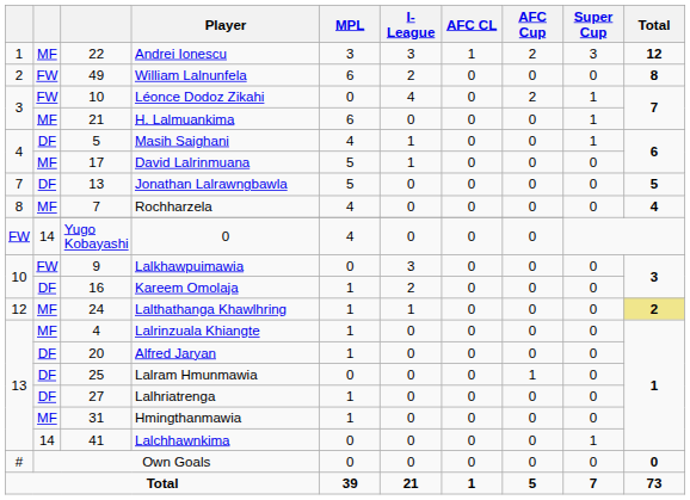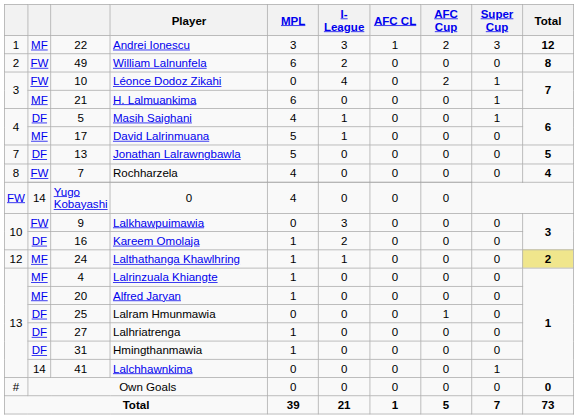 <table class="wikitable sortable" style="font-size: 95%; text-align: center">
 <tr>
 <th width=10></th>
 <th width=10></th>
 <th width=10></th>
 <th width=200>Player</th>
 <th width=60><a href='#'>MPL</a></th>
 <th width=60><a href='#'>I-League</a></th>
 <th width=60><a href='#'>AFC CL</a></th>
 <th width=60><a href='#'>AFC Cup</a></th>
 <th width=60><a href='#'>Super Cup</a></th>
 <th width=60>Total</th>
 </tr>
 <tr>
 <td>1</td>
 <td><a href='#'>MF</a></td>
 <td>22</td>
 <td align=left> <a href='#'>Andrei Ionescu</a></td>
 <td>3</td>
 <td>3</td>
 <td>1</td>
 <td>2</td>
 <td>3</td>
 <td><strong>12</strong></td>
 </tr>
 <tr>
 <td>2</td>
 <td><a href='#'>FW</a></td>
 <td>49</td>
 <td align=left> <a href='#'>William Lalnunfela</a></td>
 <td>6</td>
 <td>2</td>
 <td>0</td>
 <td>0</td>
 <td>0</td>
 <td><strong>8</strong></td>
 </tr>
 <tr>
 <td rowspan="2">3</td>
 <td><a href='#'>FW</a></td>
 <td>10</td>
 <td align=left> <a href='#'>Léonce Dodoz Zikahi</a></td>
 <td>0</td>
 <td>4</td>
 <td>0</td>
 <td>2</td>
 <td>1</td>
 <td rowspan="2"><strong>7</strong></td>
 </tr>
 <tr>
 <td><a href='#'>MF</a></td>
 <td>21</td>
 <td align=left> <a href='#'>H. Lalmuankima</a></td>
 <td>6</td>
 <td>0</td>
 <td>0</td>
 <td>0</td>
 <td>1</td>
 </tr>
 <tr>
 <td rowspan="2">4</td>
 <td><a href='#'>DF</a></td>
 <td>5</td>
 <td align=left> <a href='#'>Masih Saighani</a></td>
 <td>4</td>
 <td>1</td>
 <td>0</td>
 <td>0</td>
 <td>1</td>
 <td rowspan="2"><strong>6</strong></td>
 </tr>
 <tr>
 <td><a href='#'>MF</a></td>
 <td>17</td>
 <td align=left> <a href='#'>David Lalrinmuana</a></td>
 <td>5</td>
 <td>1</td>
 <td>0</td>
 <td>0</td>
 <td>0</td>
 </tr>
 <tr>
 <td>7</td>
 <td><a href='#'>DF</a></td>
 <td>13</td>
 <td align=left> <a href='#'>Jonathan Lalrawngbawla</a></td>
 <td>5</td>
 <td>0</td>
 <td>0</td>
 <td>0</td>
 <td>0</td>
 <td><strong>5</strong></td>
 </tr>
 <tr>
 <td rowspan="2">8</td>
-<td><a href='#'>MF</a></td>
+<td><a href='#'>FW</a></td>
 <td>7</td>
 <td align=left> Rochharzela</td>
 <td>4</td>
 <td>0</td>
 <td>0</td>
 <td>0</td>
 <td>0</td>
 <td rowspan="2"><strong>4</strong></td>
 </tr>
 <tr>
 </tr>
 <tr>
 <td><a href='#'>FW</a></td>
 <td>14</td>
 <td align=left> <a href='#'>Yugo Kobayashi</a></td>
 <td>0</td>
 <td>4</td>
 <td>0</td>
 <td>0</td>
 <td>0</td>
 </tr>
 <tr>
 <td rowspan="2">10</td>
 <td><a href='#'>FW</a></td>
 <td>9</td>
 <td align=left> <a href='#'>Lalkhawpuimawia</a></td>
 <td>0</td>
 <td>3</td>
 <td>0</td>
 <td>0</td>
 <td>0</td>
 <td rowspan="2"><strong>3</strong></td>
 </tr>
 <tr>
 <td><a href='#'>DF</a></td>
 <td>16</td>
 <td align=left> <a href='#'>Kareem Omolaja</a></td>
 <td>1</td>
 <td>2</td>
 <td>0</td>
 <td>0</td>
 <td>0</td>
 </tr>
 <tr>
 <td>12</td>
 <td><a href='#'>MF</a></td>
 <td>24</td>
 <td align=left> <a href='#'>Lalthathanga Khawlhring</a></td>
 <td>1</td>
 <td>1</td>
 <td>0</td>
 <td>0</td>
 <td>0</td>
 <td style="background: khaki;"><strong>2</strong></td>
 </tr>
 <tr>
 <td rowspan="6">13</td>
 <td><a href='#'>MF</a></td>
 <td>4</td>
 <td align=left> <a href='#'>Lalrinzuala Khiangte</a></td>
 <td>1</td>
 <td>0</td>
 <td>0</td>
 <td>0</td>
 <td>0</td>
 <td rowspan="6"><strong>1</strong></td>
 </tr>
 <tr>
-<td><a href='#'>DF</a></td>
+<td><a href='#'>MF</a></td>
 <td>20</td>
 <td align=left> <a href='#'>Alfred Jaryan</a></td>
 <td>1</td>
 <td>0</td>
 <td>0</td>
 <td>0</td>
 <td>0</td>
 </tr>
 <tr>
 <td><a href='#'>DF</a></td>
 <td>25</td>
 <td align=left> Lalram Hmunmawia</td>
 <td>0</td>
 <td>0</td>
 <td>0</td>
 <td>1</td>
 <td>0</td>
 </tr>
 <tr>
 <td><a href='#'>DF</a></td>
 <td>27</td>
 <td align=left> Lalhriatrenga</td>
 <td>1</td>
 <td>0</td>
 <td>0</td>
 <td>0</td>
 <td>0</td>
 </tr>
 <tr>
-<td><a href='#'>MF</a></td>
+<td><a href='#'>DF</a></td>
 <td>31</td>
 <td align=left> Hmingthanmawia</td>
 <td>1</td>
 <td>0</td>
 <td>0</td>
 <td>0</td>
 <td>0</td>
 </tr>
 <tr>
 <td>14</td>
 <td>41</td>
 <td align=left> <a href='#'>Lalchhawnkima</a></td>
 <td>0</td>
 <td>0</td>
 <td>0</td>
 <td>0</td>
 <td>1</td>
 </tr>
 <tr>
 <td>#</td>
 <td colspan="3">Own Goals</td>
 <td>0</td>
 <td>0</td>
 <td>0</td>
 <td>0</td>
 <td>0</td>
 <td><strong>0</strong></td>
 </tr>
 <tr>
 <td colspan="4"><strong>Total</strong></td>
 <td><strong>39</strong></td>
 <td><strong>21</strong></td>
 <td><strong>1</strong></td>
 <td><strong>5</strong></td>
 <td><strong>7</strong></td>
 <td><strong>73</strong></td>
 </tr>
 </table>
